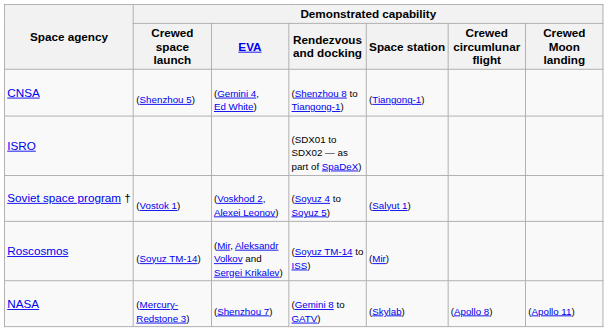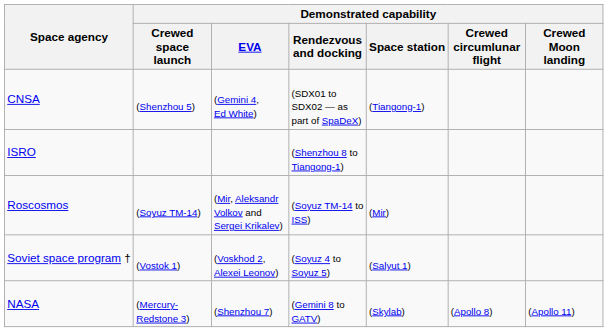 <table class="wikitable sortable sort-under-center" style="font-size:small">
 <tr>
 <th rowspan="2">Space agency</th>
 <th colspan="6">Demonstrated capability</th>
 </tr>
 <tr>
 <th width=80>Crewed space launch</th>
 <th width=80><a href='#'>EVA</a></th>
 <th width=80>Rendezvous and docking</th>
 <th scope="col">Space station</th>
 <th width=80>Crewed circumlunar flight</th>
 <th width=80>Crewed Moon landing</th>
 </tr>
 <tr>
 <td> <a href='#'>CNSA</a></td>
 <td><br><small>(<a href='#'>Shenzhou 5</a>)</small></td>
 <td><br><small>(<a href='#'>Gemini 4</a>,<br> <a href='#'>Ed White</a>)</small></td>
-<td><br><small> (<a href='#'>Shenzhou 8</a> to <a href='#'>Tiangong-1</a>)</small></td>
+<td><br><small> (SDX01 to SDX02 — as part of <a href='#'>SpaDeX</a>) </small></td>
 <td><br><small> (<a href='#'>Tiangong-1</a>)</small></td>
 <td></td>
 <td></td>
 </tr>
 <tr>
 <td> <a href='#'>ISRO</a></td>
 <td></td>
 <td></td>
-<td><br><small> (SDX01 to SDX02 — as part of <a href='#'>SpaDeX</a>) </small></td>
+<td><br><small> (<a href='#'>Shenzhou 8</a> to <a href='#'>Tiangong-1</a>)</small></td>
 <td></td>
+<td></td>
+<td></td>
+</tr>
+<tr>
+<td> <a href='#'>Roscosmos</a></td>
+<td><br><small>(<a href='#'>Soyuz TM-14</a>)</small></td>
+<td><br><small> (<a href='#'>Mir</a>, <a href='#'>Aleksandr Volkov</a> and <a href='#'>Sergei Krikalev</a>)</small></td>
+<td><br><small>(<a href='#'>Soyuz TM-14</a>  to <a href='#'>ISS</a>)</small></td>
+<td><br><small>(<a href='#'>Mir</a>)</small></td>
 <td></td>
 <td></td>
 </tr>
 <tr>
 <td> <a href='#'>Soviet space program</a> †</td>
 <td><br><small>(<a href='#'>Vostok 1</a>)</small></td>
 <td><br><small>(<a href='#'>Voskhod 2</a>,<br><a href='#'>Alexei Leonov</a>)</small></td>
 <td><br><small>(<a href='#'>Soyuz 4</a> to<br><a href='#'>Soyuz 5</a>)</small></td>
 <td><br><small>(<a href='#'>Salyut 1</a>)</small></td>
 <td></td>
 <td></td>
 </tr>
 <tr>
-<td> <a href='#'>Roscosmos</a></td>
-<td><br><small>(<a href='#'>Soyuz TM-14</a>)</small></td>
-<td><br><small> (<a href='#'>Mir</a>, <a href='#'>Aleksandr Volkov</a> and <a href='#'>Sergei Krikalev</a>)</small></td>
-<td><br><small>(<a href='#'>Soyuz TM-14</a>  to <a href='#'>ISS</a>)</small></td>
-<td><br><small>(<a href='#'>Mir</a>)</small></td>
-<td></td>
-<td></td>
-</tr>
-<tr>
 <td> <a href='#'>NASA</a></td>
 <td><br><small>(<a href='#'>Mercury-Redstone 3</a>)</small></td>
 <td><br><small> (<a href='#'>Shenzhou 7</a>)</small></td>
 <td><br><small>(<a href='#'>Gemini 8</a> to <a href='#'>GATV</a>)</small></td>
 <td><br><small>(<a href='#'>Skylab</a>)</small></td>
 <td><br><small>(<a href='#'>Apollo 8</a>)</small></td>
 <td><br><small>(<a href='#'>Apollo 11</a>)</small></td>
 </tr>
 </table>
